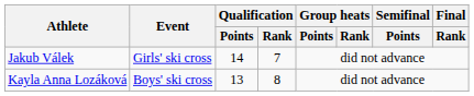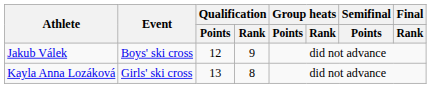 <table class="wikitable" style="font-size:90%">
 <tr>
 <th rowspan="2">Athlete</th>
 <th rowspan="2">Event</th>
 <th colspan=2>Qualification</th>
 <th colspan=2>Group heats</th>
 <th>Semifinal</th>
 <th>Final</th>
 </tr>
 <tr style="font-size:95%">
 <th>Points</th>
 <th>Rank</th>
 <th>Points</th>
 <th>Rank</th>
 <th>Points</th>
 <th>Rank</th>
 </tr>
 <tr align=center>
 <td align=left><a href='#'>Jakub Válek</a></td>
-<td align=left><a href='#'>Girls' ski cross</a></td>
-<td>14</td>
-<td>7</td>
+<td align=left><a href='#'>Boys' ski cross</a></td>
+<td>12</td>
+<td>9</td>
 <td colspan=4>did not advance</td>
 </tr>
 <tr align=center>
 <td align=left><a href='#'>Kayla Anna Lozáková</a></td>
-<td align=left><a href='#'>Boys' ski cross</a></td>
+<td align=left><a href='#'>Girls' ski cross</a></td>
 <td>13</td>
 <td>8</td>
 <td colspan=4>did not advance</td>
 </tr>
 </table>
